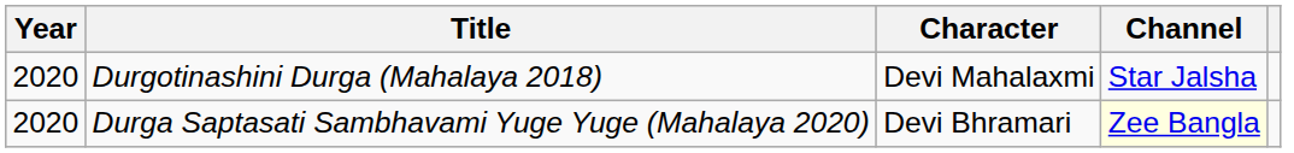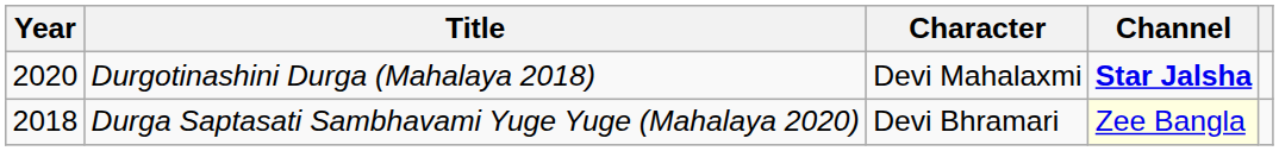 <table class="wikitable plainrowheaders sortable">
 <tr>
 <th scope="col">Year</th>
 <th scope="col">Title</th>
 <th scope="col">Character</th>
 <th scope="col">Channel</th>
 <th scope="col"></th>
 </tr>
 <tr>
 <td>2020</td>
 <td><em>Durgotinashini Durga (Mahalaya 2018)</em></td>
 <td>Devi Mahalaxmi</td>
-<td><a href='#'>Star Jalsha</a></td>
+<td><strong><a href='#'>Star Jalsha</a></strong></td>
 <td></td>
 </tr>
 <tr>
-<td>2020</td>
+<td>2018</td>
 <td><em>Durga Saptasati Sambhavami Yuge Yuge (Mahalaya 2020)</em></td>
 <td>Devi Bhramari</td>
 <td style="background: lightyellow;"><a href='#'>Zee Bangla</a></td>
 <td></td>
 </tr>
 </table>
